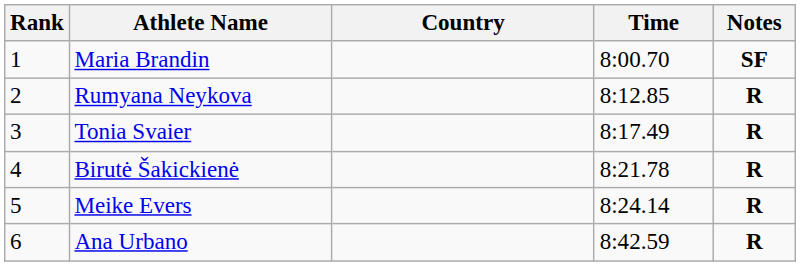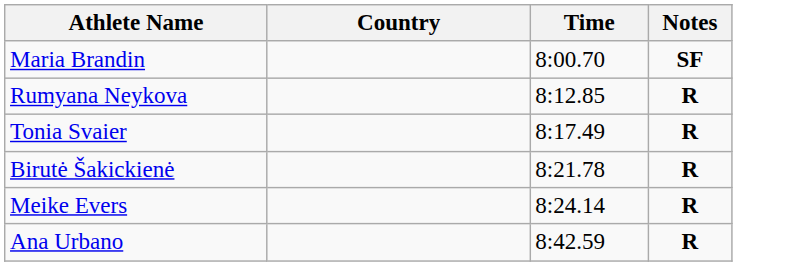 <table class="wikitable">
 <tr>
-<th width=25>Rank</th>
 <th width=175>Athlete Name</th>
 <th width=175>Country</th>
 <th width=75>Time</th>
 <th width=50>Notes</th>
 </tr>
 <tr>
-<td>1</td>
 <td><a href='#'>Maria Brandin</a></td>
 <td></td>
 <td>8:00.70</td>
 <td align=center><strong>SF</strong></td>
 </tr>
 <tr>
-<td>2</td>
 <td><a href='#'>Rumyana Neykova</a></td>
 <td></td>
 <td>8:12.85</td>
 <td align=center><strong>R</strong></td>
 </tr>
 <tr>
-<td>3</td>
 <td><a href='#'>Tonia Svaier</a></td>
 <td></td>
 <td>8:17.49</td>
 <td align=center><strong>R</strong></td>
 </tr>
 <tr>
-<td>4</td>
 <td><a href='#'>Birutė Šakickienė</a></td>
 <td></td>
 <td>8:21.78</td>
 <td align=center><strong>R</strong></td>
 </tr>
 <tr>
-<td>5</td>
 <td><a href='#'>Meike Evers</a></td>
 <td></td>
 <td>8:24.14</td>
 <td align=center><strong>R</strong></td>
 </tr>
 <tr>
-<td>6</td>
 <td><a href='#'>Ana Urbano</a></td>
 <td></td>
 <td>8:42.59</td>
 <td align=center><strong>R</strong></td>
 </tr>
 </table>
